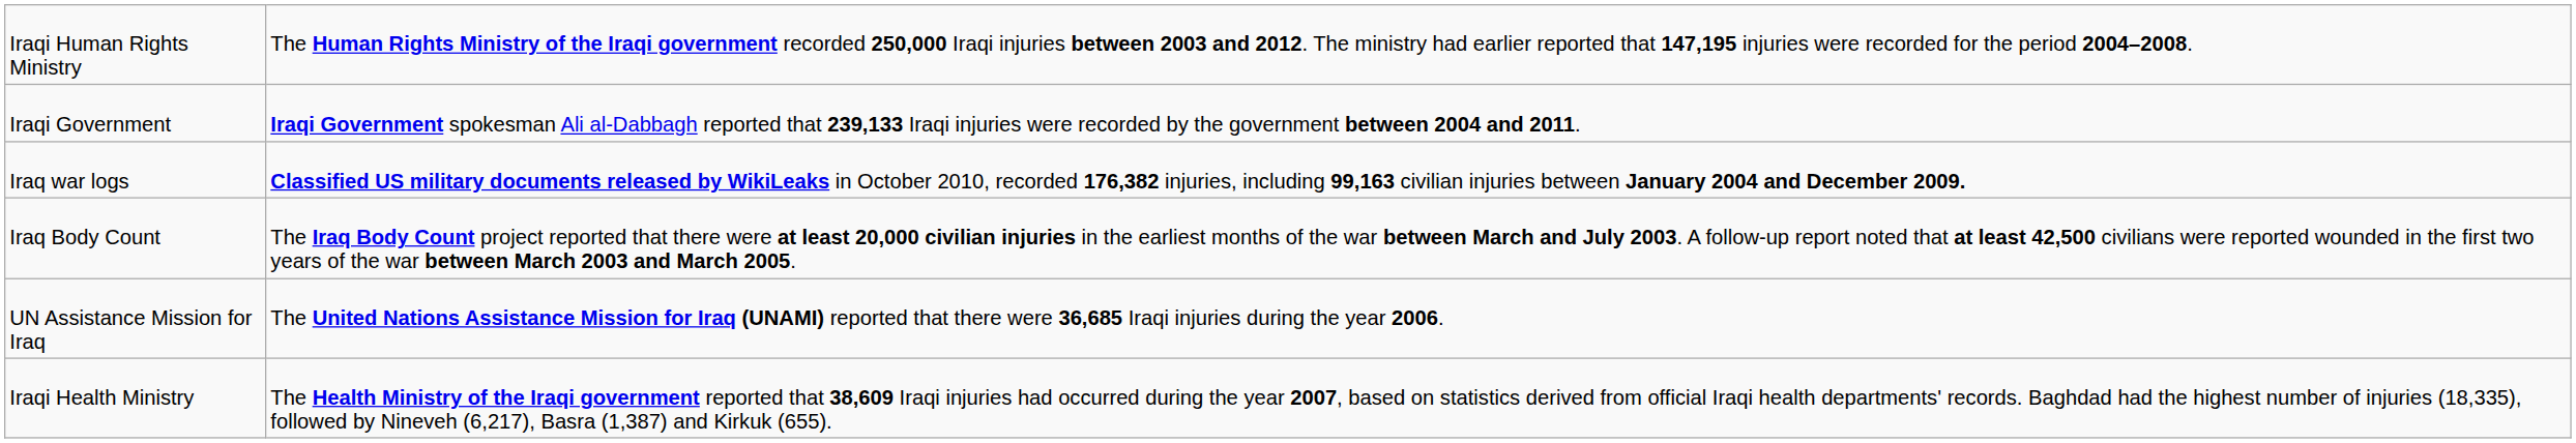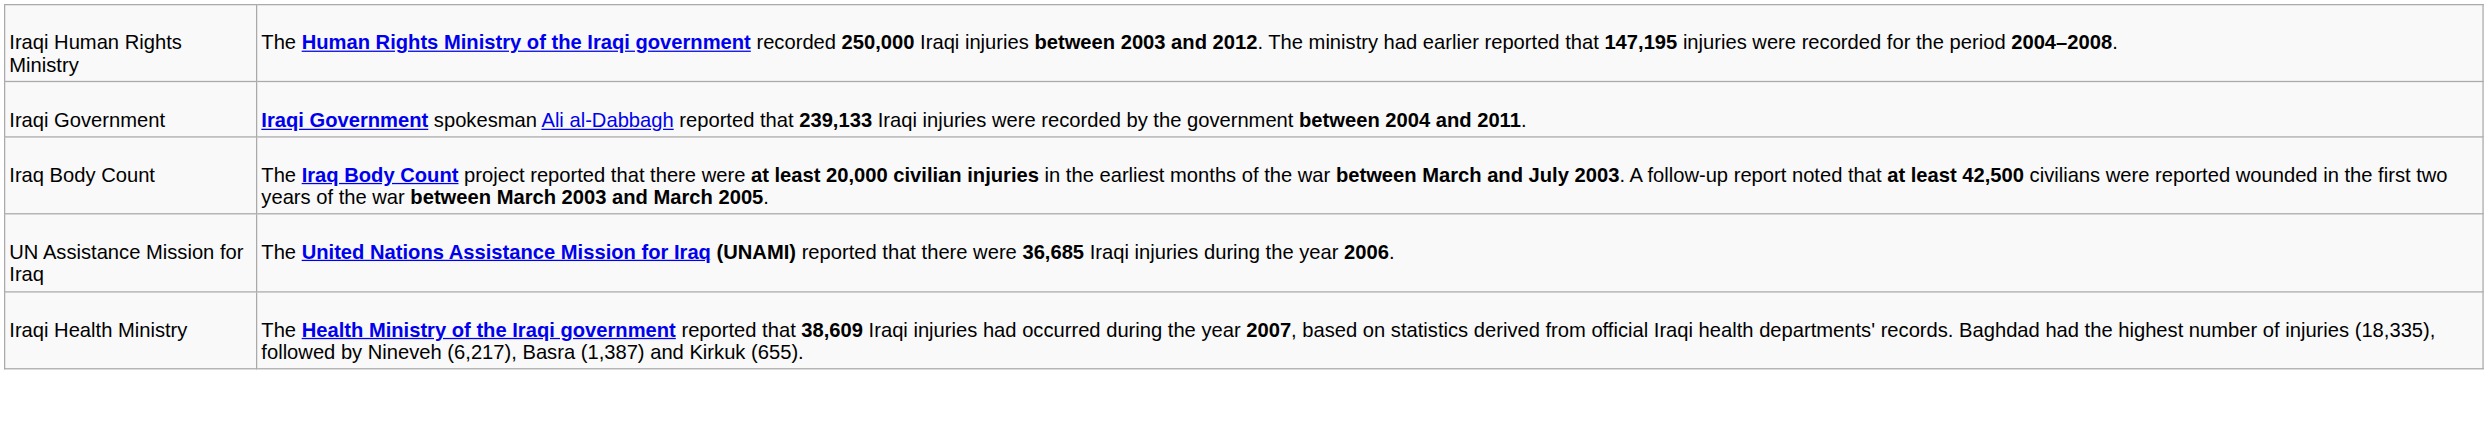 <table class="wikitable">
 <tr valign=top>
 <td><br>Iraqi Human Rights Ministry</td>
 <td><br>The <strong><a href='#'>Human Rights Ministry of the Iraqi government</a></strong> recorded <strong>250,000</strong> Iraqi injuries <strong>between 2003 and 2012</strong>. The ministry had earlier reported that <strong>147,195</strong> injuries were recorded for the period <strong>2004–2008</strong>.</td>
 </tr>
 <tr valign=top>
 <td><br>Iraqi Government</td>
 <td><br><strong><a href='#'>Iraqi Government</a></strong> spokesman <a href='#'>Ali al-Dabbagh</a> reported that <strong>239,133</strong> Iraqi injuries were recorded by the government <strong>between 2004 and 2011</strong>.</td>
-</tr>
-<tr valign=top>
-<td><br>Iraq war logs</td>
-<td><br><strong><a href='#'>Classified US military documents released by WikiLeaks</a></strong> in October 2010, recorded <strong>176,382</strong> injuries, including <strong>99,163</strong> civilian injuries between <strong>January 2004 and December 2009.</strong></td>
 </tr>
 <tr valign=top>
 <td><br>Iraq Body Count</td>
 <td><br>The <strong><a href='#'>Iraq Body Count</a></strong> project reported that there were <strong>at least 20,000 civilian injuries</strong> in the earliest months of the war <strong>between March and July 2003</strong>. A follow-up report noted that <strong>at least 42,500</strong> civilians were reported wounded in the first two years of the war <strong>between March 2003 and March 2005</strong>.</td>
 </tr>
 <tr valign=top>
 <td><br>UN Assistance Mission for Iraq</td>
 <td><br>The <strong><a href='#'>United Nations Assistance Mission for Iraq</a> (UNAMI)</strong> reported that there were <strong>36,685</strong> Iraqi injuries during the year <strong>2006</strong>.</td>
 </tr>
 <tr valign=top>
 <td><br>Iraqi Health Ministry</td>
 <td><br>The <strong><a href='#'>Health Ministry of the Iraqi government</a></strong> reported that <strong>38,609</strong> Iraqi injuries had occurred during the year <strong>2007</strong>, based on statistics derived from official Iraqi health departments' records. Baghdad had the highest number of injuries (18,335), followed by Nineveh (6,217), Basra (1,387) and Kirkuk (655).</td>
 </tr>
 </table>
